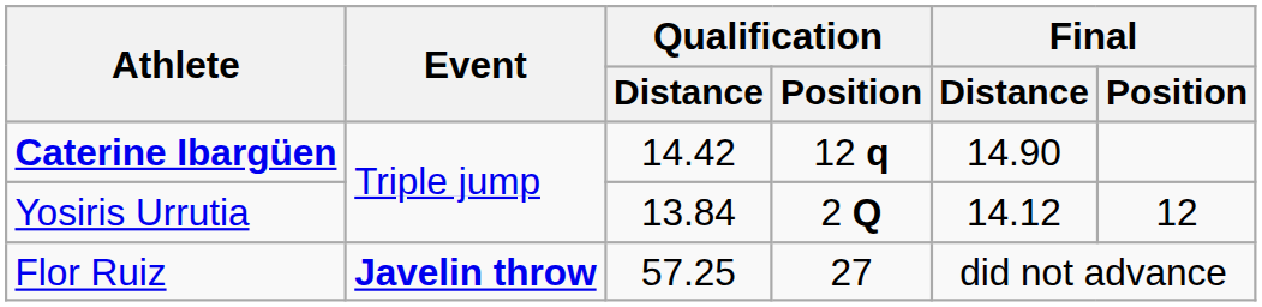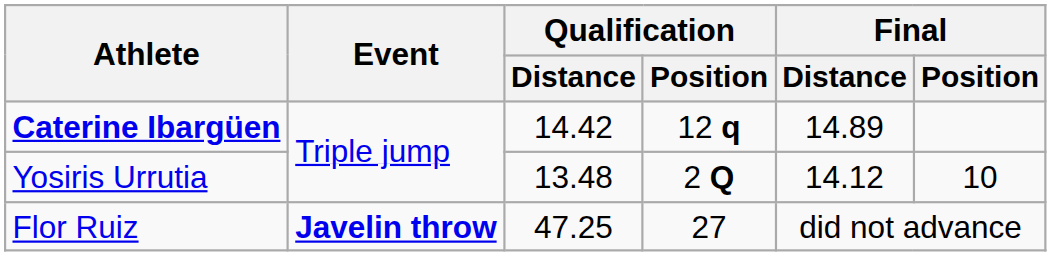 <table class=wikitable style="font-size:90%">
 <tr>
 <th rowspan="2">Athlete</th>
 <th rowspan="2">Event</th>
 <th colspan="2">Qualification</th>
 <th colspan="2">Final</th>
 </tr>
 <tr style="font-size:95%">
 <th>Distance</th>
 <th>Position</th>
 <th>Distance</th>
 <th>Position</th>
 </tr>
 <tr style=text-align:center>
 <td style=text-align:left><strong><a href='#'>Caterine Ibargüen</a></strong></td>
 <td style=text-align:left rowspan=2><a href='#'>Triple jump</a></td>
 <td>14.42</td>
 <td>12 <strong>q</strong></td>
-<td>14.90 <strong></strong></td>
+<td>14.89 <strong></strong></td>
 <td></td>
 </tr>
 <tr style=text-align:center>
 <td style=text-align:left><a href='#'>Yosiris Urrutia</a></td>
-<td>13.84</td>
+<td>13.48</td>
 <td>2 <strong>Q</strong></td>
 <td>14.12</td>
-<td>12</td>
+<td>10</td>
 </tr>
 <tr style=text-align:center>
 <td style=text-align:left><a href='#'>Flor Ruiz</a></td>
 <td style=text-align:left><strong><a href='#'>Javelin throw</a></strong></td>
-<td>57.25</td>
+<td>47.25</td>
 <td>27</td>
 <td colspan=2>did not advance</td>
 </tr>
 </table>
